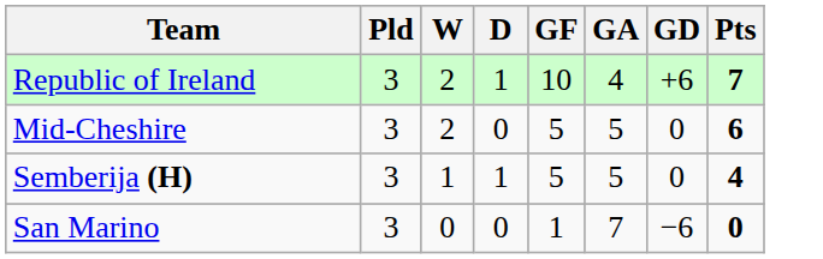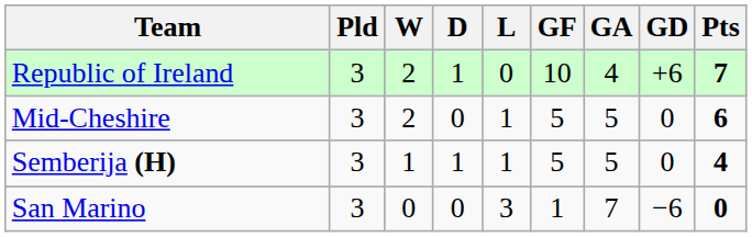 <table class="wikitable" style="text-align:center;">
 <tr>
 <th width=175>Team</th>
 <th width=20 abbr="Played">Pld</th>
 <th width=20 abbr="Won">W</th>
 <th width=20 abbr="Drawn">D</th>
+<th width=20 abbr="Lost">L</th>
 <th width=20 abbr="Goals for">GF</th>
 <th width=20 abbr="Goals against">GA</th>
 <th width=20 abbr="Goal difference">GD</th>
 <th width=20 abbr="Points">Pts</th>
 </tr>
 <tr bgcolor=#ccffcc>
 <td align=left> <a href='#'>Republic of Ireland</a></td>
 <td>3</td>
 <td>2</td>
 <td>1</td>
+<td>0</td>
 <td>10</td>
 <td>4</td>
 <td>+6</td>
 <td><strong>7</strong></td>
 </tr>
 <tr>
 <td align=left> <a href='#'>Mid-Cheshire</a></td>
 <td>3</td>
 <td>2</td>
 <td>0</td>
+<td>1</td>
 <td>5</td>
 <td>5</td>
 <td>0</td>
 <td><strong>6</strong></td>
 </tr>
 <tr>
 <td align=left> <a href='#'>Semberija</a> <strong>(H)</strong></td>
 <td>3</td>
+<td>1</td>
 <td>1</td>
 <td>1</td>
 <td>5</td>
 <td>5</td>
 <td>0</td>
 <td><strong>4</strong></td>
 </tr>
 <tr>
 <td align=left> <a href='#'>San Marino</a></td>
 <td>3</td>
 <td>0</td>
 <td>0</td>
+<td>3</td>
 <td>1</td>
 <td>7</td>
 <td>−6</td>
 <td><strong>0</strong></td>
 </tr>
 </table>
